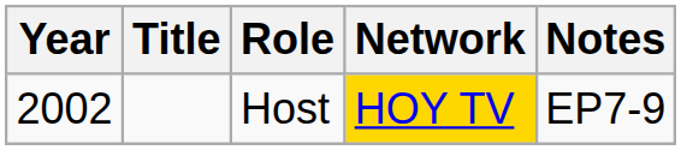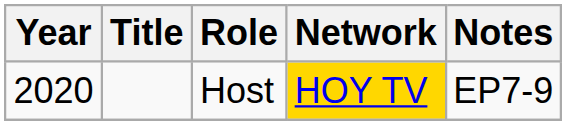 <table class="wikitable plainrowheaders">
 <tr>
 <th scope="col">Year</th>
 <th scope="col">Title</th>
 <th scope="col">Role</th>
 <th scope="col">Network</th>
 <th scope="col">Notes</th>
 </tr>
 <tr>
-<td>2002</td>
+<td>2020</td>
 <td><em></em></td>
 <td>Host</td>
 <td style="background: gold;"><a href='#'>HOY TV</a></td>
 <td>EP7-9</td>
 </tr>
 <tr>
 </tr>
 </table>
